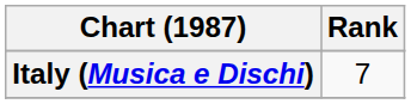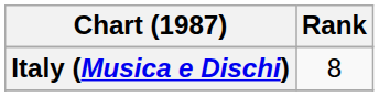 <table class="wikitable plainrowheaders sortable" style="text-align:center">
 <tr>
 <th scope="col">Chart (1987)</th>
 <th scope="col">Rank</th>
 </tr>
 <tr>
 </tr>
 <tr>
 </tr>
 <tr>
 </tr>
 <tr>
 </tr>
 <tr>
 <th scope="row">Italy (<em><a href='#'>Musica e Dischi</a></em>)</th>
-<td>7</td>
+<td>8</td>
 </tr>
 <tr>
 </tr>
 <tr>
 </tr>
 <tr>
 </tr>
 <tr>
 </tr>
 <tr>
 </tr>
 <tr>
 </tr>
 <tr>
 </tr>
 <tr>
 </tr>
 </table>
